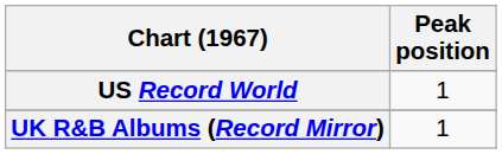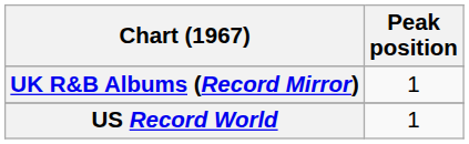 <table class="wikitable sortable plainrowheaders">
 <tr>
 <th scope="col">Chart (1967)</th>
 <th scope="col">Peak<br>position</th>
 </tr>
 <tr>
 </tr>
 <tr>
 </tr>
 <tr>
-<th scope="row">US <em><a href='#'>Record World</a></em></th>
-<td style="text-align:center;">1</td>
+<th scope="row"><a href='#'>UK R&B Albums</a> (<em><a href='#'>Record Mirror</a></em>)</th>
+<td align="center">1</td>
 </tr>
 <tr>
 </tr>
 <tr>
 </tr>
 <tr>
-<th scope="row"><a href='#'>UK R&B Albums</a> (<em><a href='#'>Record Mirror</a></em>)</th>
-<td align="center">1</td>
+<th scope="row">US <em><a href='#'>Record World</a></em></th>
+<td style="text-align:center;">1</td>
 </tr>
 </table>
